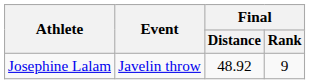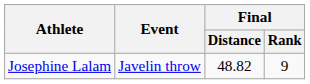 <table class="wikitable" style="font-size:90%">
 <tr>
 <th rowspan=2>Athlete</th>
 <th rowspan=2>Event</th>
 <th colspan=2>Final</th>
 </tr>
 <tr style="font-size:95%">
 <th>Distance</th>
 <th>Rank</th>
 </tr>
 <tr align=center>
 <td align=left><a href='#'>Josephine Lalam</a></td>
 <td style="text-align:left;"><a href='#'>Javelin throw</a></td>
-<td>48.92</td>
+<td>48.82</td>
 <td>9</td>
 </tr>
 </table>
